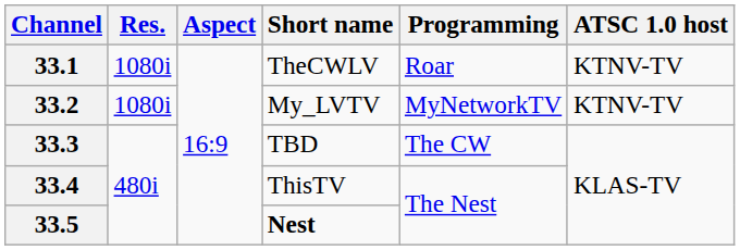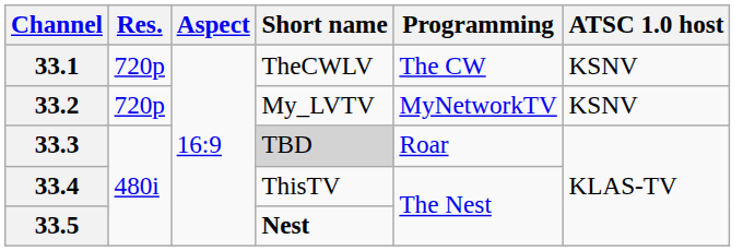 <table class="wikitable">
 <tr>
 <th scope = "col"><a href='#'>Channel</a></th>
 <th scope = "col"><a href='#'>Res.</a></th>
 <th scope = "col"><a href='#'>Aspect</a></th>
 <th scope = "col">Short name</th>
 <th scope = "col">Programming</th>
 <th scope = "col">ATSC 1.0 host</th>
 </tr>
 <tr>
 <th scope = "row">33.1</th>
-<td><a href='#'>1080i</a></td>
+<td><a href='#'>720p</a></td>
 <td rowspan=5><a href='#'>16:9</a></td>
 <td>TheCWLV</td>
-<td><a href='#'>Roar</a></td>
-<td>KTNV-TV</td>
+<td><a href='#'>The CW</a></td>
+<td>KSNV</td>
 </tr>
 <tr>
 <th scope = "row">33.2</th>
-<td><a href='#'>1080i</a></td>
+<td><a href='#'>720p</a></td>
 <td>My_LVTV</td>
 <td><a href='#'>MyNetworkTV</a></td>
-<td>KTNV-TV</td>
+<td>KSNV</td>
 </tr>
 <tr>
 <th scope = "row">33.3</th>
 <td rowspan=3><a href='#'>480i</a></td>
-<td>TBD</td>
-<td><a href='#'>The CW</a></td>
+<td style="background: lightgrey;">TBD</td>
+<td><a href='#'>Roar</a></td>
 <td rowspan=3>KLAS-TV</td>
 </tr>
 <tr>
 <th scope = "row">33.4</th>
 <td>ThisTV</td>
 <td rowspan=2><a href='#'>The Nest</a></td>
 </tr>
 <tr>
 <th scope = "row">33.5</th>
 <td><strong>Nest</strong></td>
 </tr>
 </table>
